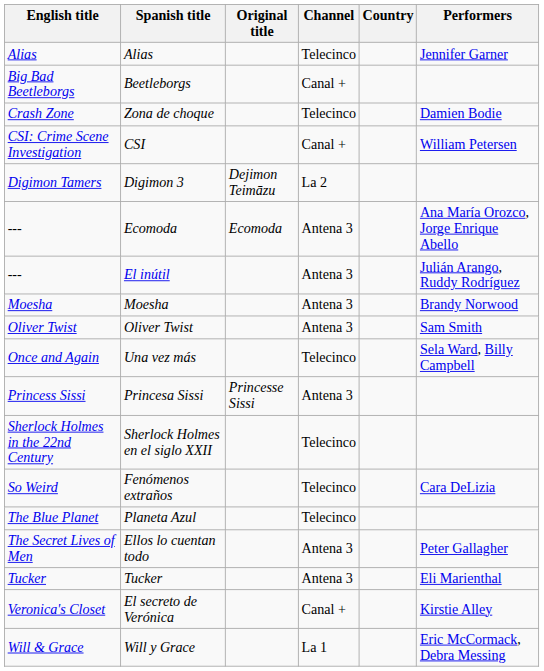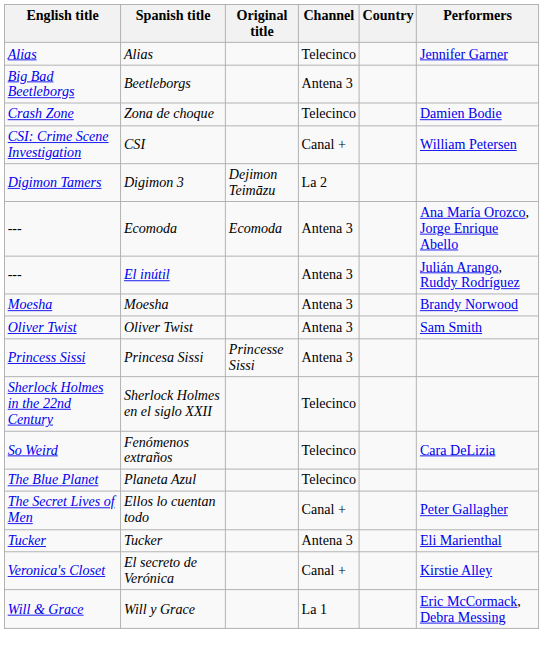 <table class="wikitable sortable">
 <tr bgcolor="#ececec" valign=top>
 <th>English title</th>
 <th>Spanish title</th>
 <th>Original title</th>
 <th>Channel</th>
 <th>Country</th>
 <th>Performers</th>
 </tr>
 <tr>
 <td><em><a href='#'>Alias</a> </em></td>
 <td><em>Alias</em></td>
 <td></td>
 <td>Telecinco</td>
 <td></td>
 <td><a href='#'>Jennifer Garner</a></td>
 </tr>
 <tr>
 <td><em><a href='#'>Big Bad Beetleborgs</a> </em></td>
 <td><em>Beetleborgs</em></td>
 <td></td>
-<td>Canal +</td>
+<td>Antena 3</td>
 <td></td>
 <td></td>
 </tr>
 <tr>
 <td><em><a href='#'>Crash Zone</a> </em></td>
 <td><em>Zona de choque</em></td>
 <td></td>
 <td>Telecinco</td>
 <td></td>
 <td><a href='#'>Damien Bodie</a></td>
 </tr>
 <tr>
 <td><em><a href='#'>CSI: Crime Scene Investigation</a> </em></td>
 <td><em>CSI</em></td>
 <td></td>
 <td>Canal +</td>
 <td></td>
 <td><a href='#'>William Petersen</a></td>
 </tr>
 <tr>
 <td><em><a href='#'>Digimon Tamers</a> </em></td>
 <td><em>Digimon 3</em></td>
 <td><em>Dejimon Teimāzu</em></td>
 <td>La 2</td>
 <td></td>
 <td></td>
 </tr>
 <tr>
 <td>---</td>
 <td><em>Ecomoda</em></td>
 <td><em>Ecomoda</em></td>
 <td>Antena 3</td>
 <td></td>
 <td><a href='#'>Ana María Orozco</a>, <a href='#'>Jorge Enrique Abello</a></td>
 </tr>
 <tr>
 <td>---</td>
 <td><em><a href='#'>El inútil</a></em></td>
 <td></td>
 <td>Antena 3</td>
 <td></td>
 <td><a href='#'>Julián Arango</a>, <a href='#'>Ruddy Rodríguez</a></td>
 </tr>
 <tr>
 <td><em><a href='#'>Moesha</a> </em></td>
 <td><em>Moesha</em></td>
 <td></td>
 <td>Antena 3</td>
 <td></td>
 <td><a href='#'>Brandy Norwood</a></td>
 </tr>
 <tr>
 <td><em><a href='#'>Oliver Twist</a> </em></td>
 <td><em>Oliver Twist</em></td>
 <td></td>
 <td>Antena 3</td>
 <td></td>
 <td><a href='#'>Sam Smith</a></td>
 </tr>
 <tr>
-<td><em><a href='#'>Once and Again</a> </em></td>
-<td><em>Una vez más</em></td>
-<td></td>
-<td>Telecinco</td>
-<td></td>
-<td><a href='#'>Sela Ward</a>, <a href='#'>Billy Campbell</a></td>
-</tr>
-<tr>
 <td><em><a href='#'>Princess Sissi</a> </em></td>
 <td><em>Princesa Sissi</em></td>
 <td><em>Princesse Sissi</em></td>
 <td>Antena 3</td>
 <td> </td>
 <td></td>
 </tr>
 <tr>
 <td><em><a href='#'>Sherlock Holmes in the 22nd Century</a> </em></td>
 <td><em>Sherlock Holmes en el siglo XXII</em></td>
 <td></td>
 <td>Telecinco</td>
 <td> </td>
 <td></td>
 </tr>
 <tr>
 <td><em><a href='#'>So Weird</a> </em></td>
 <td><em>Fenómenos extraños</em></td>
 <td></td>
 <td>Telecinco</td>
 <td></td>
 <td><a href='#'>Cara DeLizia</a></td>
 </tr>
 <tr>
 <td><em><a href='#'>The Blue Planet</a> </em></td>
 <td><em>Planeta Azul</em></td>
 <td></td>
 <td>Telecinco</td>
 <td></td>
 <td></td>
 </tr>
 <tr>
 <td><em><a href='#'>The Secret Lives of Men</a> </em></td>
 <td><em>Ellos lo cuentan todo</em></td>
 <td></td>
-<td>Antena 3</td>
+<td>Canal +</td>
 <td></td>
 <td><a href='#'>Peter Gallagher</a></td>
 </tr>
 <tr>
 <td><em><a href='#'>Tucker</a> </em></td>
 <td><em>Tucker</em></td>
 <td></td>
 <td>Antena 3</td>
 <td></td>
 <td><a href='#'>Eli Marienthal</a></td>
 </tr>
 <tr>
 <td><em><a href='#'>Veronica's Closet</a> </em></td>
 <td><em>El secreto de Verónica</em></td>
 <td></td>
 <td>Canal +</td>
 <td></td>
 <td><a href='#'>Kirstie Alley</a></td>
 </tr>
 <tr>
 <td><em><a href='#'>Will & Grace</a> </em></td>
 <td><em>Will y Grace</em></td>
 <td></td>
 <td>La 1</td>
 <td></td>
 <td><a href='#'>Eric McCormack</a>, <a href='#'>Debra Messing</a></td>
 </tr>
 </table>
